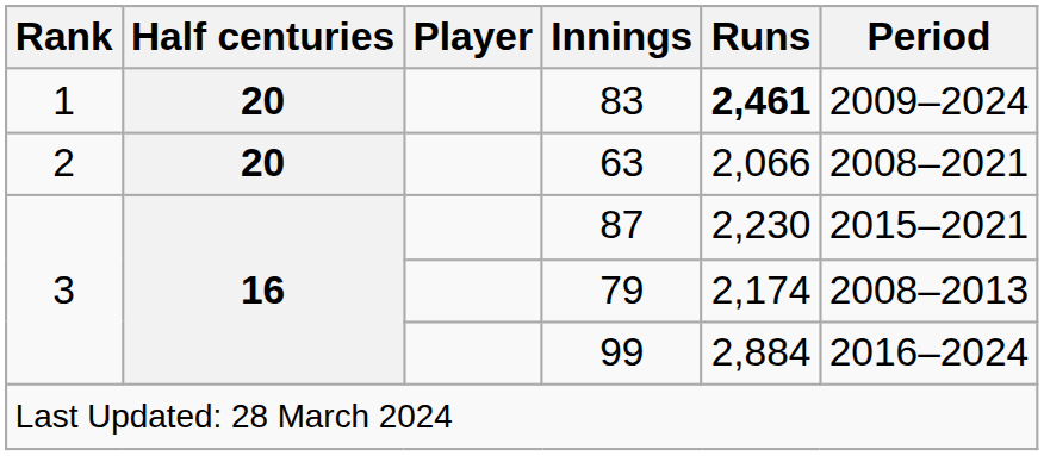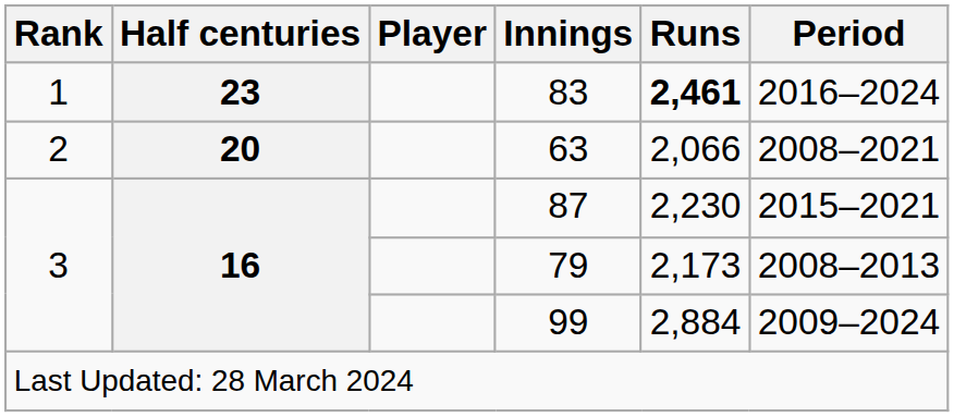 <table class="wikitable">
 <tr>
 <th>Rank</th>
 <th>Half centuries</th>
 <th>Player</th>
 <th>Innings</th>
 <th>Runs</th>
 <th>Period</th>
 </tr>
 <tr>
 <td align=center>1</td>
-<th scope=row style=text-align:center;>20</th>
+<th scope=row style=text-align:center;>23</th>
 <td></td>
 <td align=center>83</td>
 <td align=center><strong>2,461</strong></td>
-<td>2009–2024</td>
+<td>2016–2024</td>
 </tr>
 <tr>
 <td align=center>2</td>
 <th scope=row style=text-align:center;>20</th>
 <td></td>
 <td align=center>63</td>
 <td align=center>2,066</td>
 <td>2008–2021</td>
 </tr>
 <tr>
 <td align=center rowspan=3>3</td>
 <th scope=row style=text-align:center; rowspan=3>16</th>
 <td></td>
 <td align=center>87</td>
 <td align=center>2,230</td>
 <td>2015–2021</td>
 </tr>
 <tr>
 <td></td>
 <td align=center>79</td>
-<td align=center>2,174</td>
+<td align=center>2,173</td>
 <td>2008–2013</td>
 </tr>
 <tr>
 <td></td>
 <td align=center>99</td>
 <td align=center>2,884</td>
-<td>2016–2024</td>
+<td>2009–2024</td>
 </tr>
 <tr class=sortbottom>
 <td colspan=6><small>Last Updated: 28 March 2024</small></td>
 </tr>
 </table>
